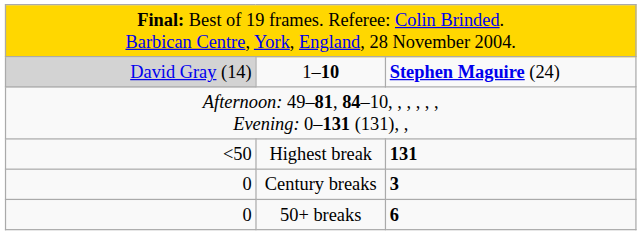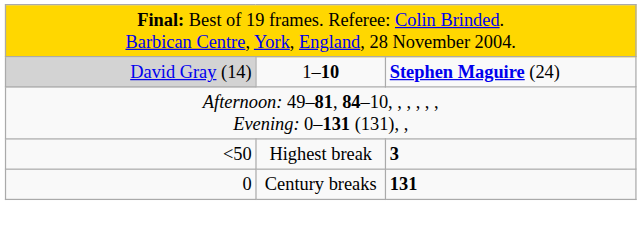 <table class="wikitable" style="font-size: 95%; margin: 1em auto 1em auto;">
 <tr>
 <td colspan="3" align="center" bgcolor="#ffd700"><strong>Final:</strong> Best of 19 frames. Referee: <a href='#'>Colin Brinded</a>.<br><a href='#'>Barbican Centre</a>, <a href='#'>York</a>, <a href='#'>England</a>, 28 November 2004.</td>
 </tr>
 <tr>
 <td width="200" align="right" style="background: lightgrey;"><a href='#'>David Gray</a> (14)<br></td>
 <td width="100" align="center">1–<strong>10</strong></td>
 <td width="200"><strong><a href='#'>Stephen Maguire</a></strong> (24)<br></td>
 </tr>
 <tr>
 <td colspan="3" align="center" style="font-size: 100%"><em>Afternoon:</em> 49–<strong>81</strong>, <strong>84</strong>–10, , , , , ,  <br><em>Evening:</em> 0–<strong>131</strong> (131), , </td>
 </tr>
 <tr>
 <td align="right"><50</td>
 <td align="center">Highest break</td>
-<td><strong>131</strong></td>
+<td><strong>3</strong></td>
 </tr>
 <tr>
 <td align="right">0</td>
 <td align="center">Century breaks</td>
-<td><strong>3</strong></td>
-</tr>
-<tr>
-<td align="right">0</td>
-<td align="center">50+ breaks</td>
-<td><strong>6</strong></td>
+<td><strong>131</strong></td>
 </tr>
 </table>
